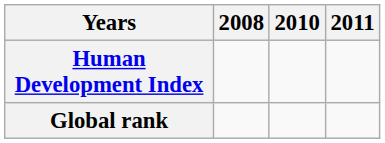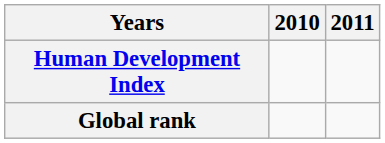 <table class="wikitable" style="width:30%;">
 <tr>
 <th>Years</th>
-<th>2008</th>
 <th>2010</th>
 <th>2011</th>
 </tr>
 <tr>
 <th><a href='#'>Human Development Index</a></th>
 <td></td>
 <td></td>
-<td></td>
 </tr>
 <tr>
 <th>Global rank</th>
 <td></td>
 <td></td>
-<td></td>
 </tr>
 </table>
